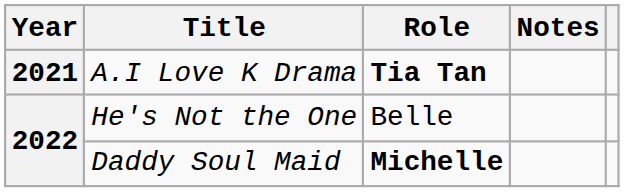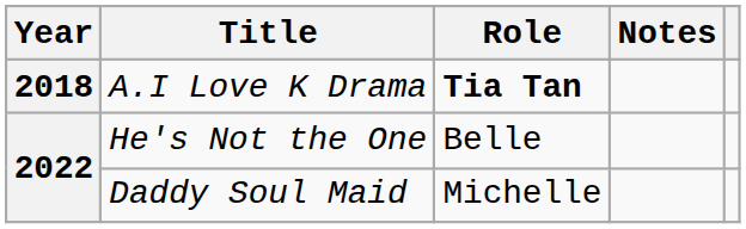 <table class="wikitable sortable plainrowheaders">
 <tr>
 <th scope="col">Year</th>
 <th scope="col">Title</th>
 <th scope="col">Role</th>
 <th scope="col" class="unsortable">Notes</th>
 <th scope="col" class="unsortable"></th>
 </tr>
 <tr>
-<th scope="row">2021</th>
+<th scope="row">2018</th>
 <td><em>A.I Love K Drama</em></td>
 <td><strong>Tia Tan</strong></td>
 <td></td>
 <td></td>
 </tr>
 <tr>
 <th scope="row" rowspan="2">2022</th>
 <td><em>He's Not the One</em></td>
 <td>Belle</td>
 <td></td>
 <td></td>
 </tr>
 <tr>
 <td><em>Daddy Soul Maid</em></td>
-<td><strong>Michelle</strong></td>
+<td>Michelle</td>
 <td></td>
 <td></td>
 </tr>
 </table>
